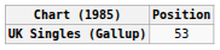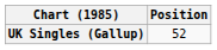 <table class="wikitable plainrowheaders" style="text-align:center">
 <tr>
 <th scope="col">Chart (1985)</th>
 <th scope="col">Position</th>
 </tr>
 <tr>
 <th scope="row">UK Singles (Gallup)</th>
-<td>53</td>
+<td>52</td>
 </tr>
 </table>
